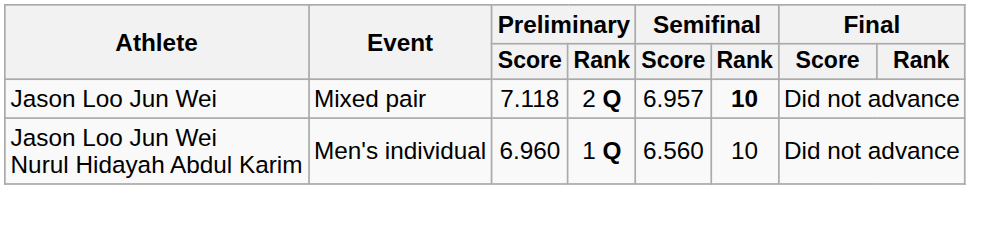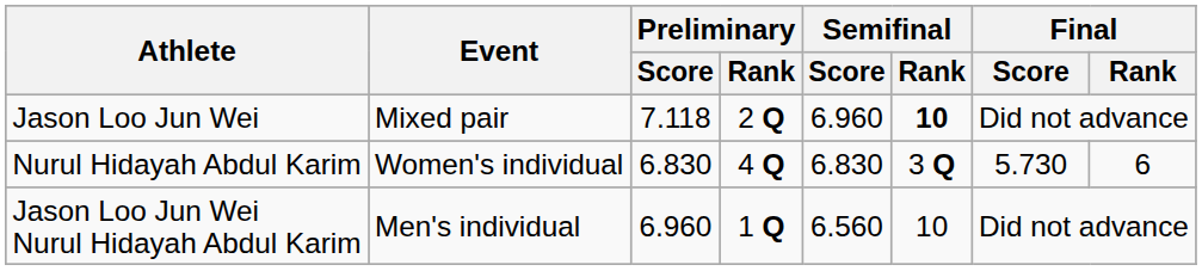 <table class=wikitable style=font-size:90%;text-align:center>
 <tr>
 <th rowspan=2>Athlete</th>
 <th rowspan=2>Event</th>
 <th colspan=2>Preliminary</th>
 <th colspan=2>Semifinal</th>
 <th colspan=2>Final</th>
 </tr>
 <tr style=font-size:95%>
 <th>Score</th>
 <th>Rank</th>
 <th>Score</th>
 <th>Rank</th>
 <th>Score</th>
 <th>Rank</th>
 </tr>
 <tr>
 <td align=left>Jason Loo Jun Wei</td>
 <td align=left>Mixed pair</td>
 <td>7.118</td>
 <td>2 <strong>Q</strong></td>
-<td>6.957</td>
+<td>6.960</td>
 <td><strong>10</strong></td>
 <td colspan="2">Did not advance</td>
+</tr>
+<tr>
+<td align=left>Nurul Hidayah Abdul Karim</td>
+<td align=left>Women's individual</td>
+<td>6.830</td>
+<td>4 <strong>Q</strong></td>
+<td>6.830</td>
+<td>3 <strong>Q</strong></td>
+<td>5.730</td>
+<td>6</td>
 </tr>
 <tr>
 <td align=left>Jason Loo Jun Wei<br>Nurul Hidayah Abdul Karim</td>
 <td align=left>Men's individual</td>
 <td>6.960</td>
 <td>1 <strong>Q</strong></td>
 <td>6.560</td>
 <td>10</td>
 <td colspan="2">Did not advance</td>
 </tr>
 </table>
